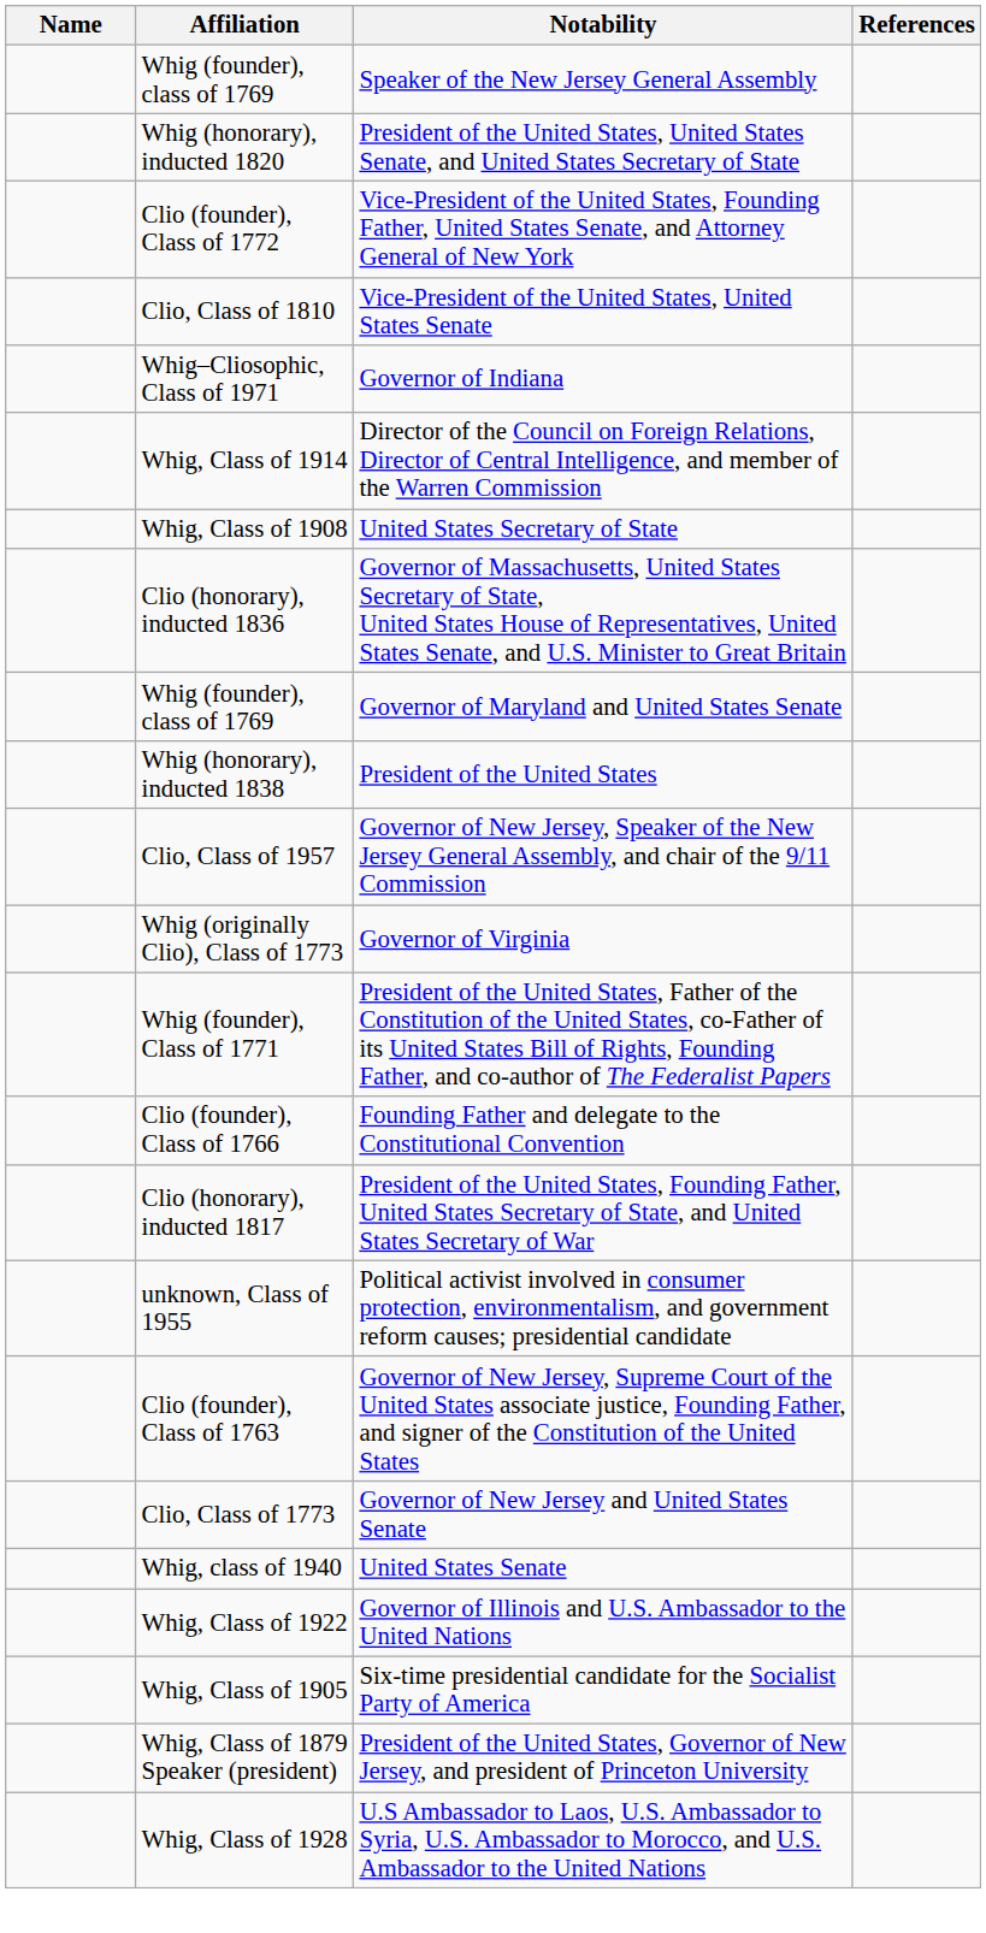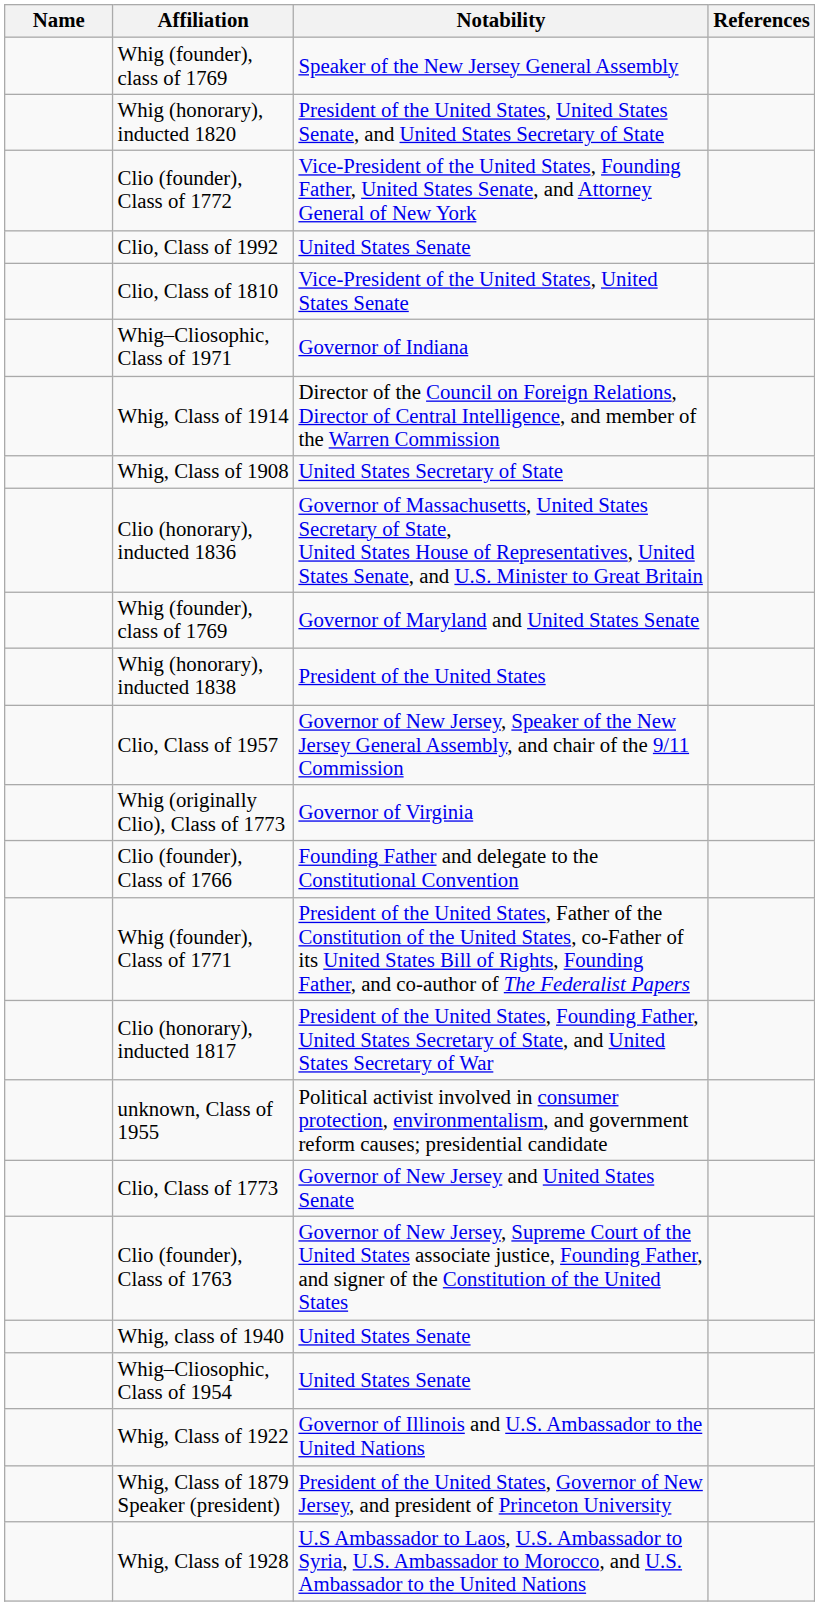 <table class="wikitable sortable" style="width:100%">
 <tr>
 <th width="15%">Name</th>
 <th width="25%">Affiliation</th>
 <th width="60%" class="unsortable">Notability</th>
 <th>References</th>
 </tr>
 <tr>
 <td></td>
 <td>Whig (founder), class of 1769</td>
 <td><a href='#'>Speaker of the New Jersey General Assembly</a></td>
 <td></td>
 </tr>
 <tr>
 <td></td>
 <td>Whig (honorary), inducted 1820 </td>
 <td><a href='#'>President of the United States</a>, <a href='#'>United States Senate</a>, and <a href='#'>United States Secretary of State</a></td>
 <td></td>
 </tr>
 <tr>
 <td></td>
 <td>Clio (founder), Class of 1772</td>
 <td><a href='#'>Vice-President of the United States</a>, <a href='#'>Founding Father</a>, <a href='#'>United States Senate</a>, and <a href='#'>Attorney General of New York</a></td>
+<td></td>
+</tr>
+<tr>
+<td></td>
+<td>Clio, Class of 1992</td>
+<td><a href='#'>United States Senate</a></td>
 <td></td>
 </tr>
 <tr>
 <td></td>
 <td>Clio, Class of 1810 </td>
 <td><a href='#'>Vice-President of the United States</a>, <a href='#'>United States Senate</a></td>
 <td></td>
 </tr>
 <tr>
 <td></td>
 <td>Whig–Cliosophic, Class of 1971</td>
 <td><a href='#'>Governor of Indiana</a></td>
 <td></td>
 </tr>
 <tr>
 <td></td>
 <td>Whig, Class of 1914</td>
 <td>Director of the <a href='#'>Council on Foreign Relations</a>, <a href='#'>Director of Central Intelligence</a>, and member of the <a href='#'>Warren Commission</a></td>
 <td></td>
 </tr>
 <tr>
 <td></td>
 <td>Whig, Class of 1908</td>
 <td><a href='#'>United States Secretary of State</a></td>
 <td></td>
 </tr>
 <tr>
 <td></td>
 <td>Clio (honorary), inducted 1836</td>
 <td><a href='#'>Governor of Massachusetts</a>, <a href='#'>United States Secretary of State</a>,<br><a href='#'>United States House of Representatives</a>, <a href='#'>United States Senate</a>, and <a href='#'>U.S. Minister to Great Britain</a></td>
 <td></td>
 </tr>
 <tr>
 <td></td>
 <td>Whig (founder), class of 1769</td>
 <td><a href='#'>Governor of Maryland</a> and <a href='#'>United States Senate</a></td>
 <td></td>
 </tr>
 <tr>
 <td></td>
 <td>Whig (honorary), inducted 1838</td>
 <td><a href='#'>President of the United States</a></td>
 <td></td>
 </tr>
 <tr>
 <td></td>
 <td>Clio, Class of 1957</td>
 <td><a href='#'>Governor of New Jersey</a>, <a href='#'>Speaker of the New Jersey General Assembly</a>, and chair of the <a href='#'>9/11 Commission</a></td>
 <td></td>
 </tr>
 <tr>
 <td></td>
 <td>Whig (originally Clio), Class of 1773</td>
 <td><a href='#'>Governor of Virginia</a></td>
 <td></td>
 </tr>
 <tr>
 <td></td>
-<td>Whig (founder), Class of 1771</td>
-<td><a href='#'>President of the United States</a>, Father of the <a href='#'>Constitution of the United States</a>, co-Father of its <a href='#'>United States Bill of Rights</a>, <a href='#'>Founding Father</a>, and co-author of <em><a href='#'>The Federalist Papers</a></em></td>
+<td>Clio (founder), Class of 1766</td>
+<td><a href='#'>Founding Father</a> and delegate to the <a href='#'>Constitutional Convention</a></td>
 <td></td>
 </tr>
 <tr>
 <td></td>
-<td>Clio (founder), Class of 1766</td>
-<td><a href='#'>Founding Father</a> and delegate to the <a href='#'>Constitutional Convention</a></td>
+<td>Whig (founder), Class of 1771</td>
+<td><a href='#'>President of the United States</a>, Father of the <a href='#'>Constitution of the United States</a>, co-Father of its <a href='#'>United States Bill of Rights</a>, <a href='#'>Founding Father</a>, and co-author of <em><a href='#'>The Federalist Papers</a></em></td>
 <td></td>
 </tr>
 <tr>
 <td></td>
 <td>Clio (honorary), inducted 1817</td>
 <td><a href='#'>President of the United States</a>, <a href='#'>Founding Father</a>, <a href='#'>United States Secretary of State</a>, and <a href='#'>United States Secretary of War</a></td>
 <td></td>
 </tr>
 <tr>
 <td></td>
 <td>unknown, Class of 1955</td>
 <td>Political activist involved in <a href='#'>consumer protection</a>, <a href='#'>environmentalism</a>, and government reform causes; presidential candidate</td>
 <td></td>
 </tr>
 <tr>
 <td></td>
-<td>Clio (founder), Class of 1763</td>
-<td><a href='#'>Governor of New Jersey</a>, <a href='#'>Supreme Court of the United States</a> associate justice, <a href='#'>Founding Father</a>, and signer of the <a href='#'>Constitution of the United States</a></td>
+<td>Clio, Class of 1773 </td>
+<td><a href='#'>Governor of New Jersey</a> and <a href='#'>United States Senate</a></td>
 <td></td>
 </tr>
 <tr>
 <td></td>
-<td>Clio, Class of 1773 </td>
-<td><a href='#'>Governor of New Jersey</a> and <a href='#'>United States Senate</a></td>
+<td>Clio (founder), Class of 1763</td>
+<td><a href='#'>Governor of New Jersey</a>, <a href='#'>Supreme Court of the United States</a> associate justice, <a href='#'>Founding Father</a>, and signer of the <a href='#'>Constitution of the United States</a></td>
 <td></td>
 </tr>
 <tr>
 <td></td>
 <td>Whig, class of 1940</td>
 <td><a href='#'>United States Senate</a></td>
 <td></td>
 </tr>
 <tr>
 <td></td>
-<td>Whig, Class of 1922</td>
-<td><a href='#'>Governor of Illinois</a> and <a href='#'>U.S. Ambassador to the United Nations</a></td>
+<td>Whig–Cliosophic, Class of 1954</td>
+<td><a href='#'>United States Senate</a></td>
 <td></td>
 </tr>
 <tr>
 <td></td>
-<td>Whig, Class of 1905</td>
-<td>Six-time presidential candidate for the <a href='#'>Socialist Party of America</a></td>
+<td>Whig, Class of 1922</td>
+<td><a href='#'>Governor of Illinois</a> and <a href='#'>U.S. Ambassador to the United Nations</a></td>
 <td></td>
 </tr>
 <tr>
 <td></td>
 <td>Whig, Class of 1879  Speaker (president)</td>
 <td><a href='#'>President of the United States</a>, <a href='#'>Governor of New Jersey</a>, and president of <a href='#'>Princeton University</a></td>
 <td></td>
 </tr>
 <tr>
 <td></td>
 <td>Whig, Class of 1928 </td>
 <td><a href='#'>U.S  Ambassador to Laos</a>, <a href='#'>U.S. Ambassador to Syria</a>, <a href='#'>U.S. Ambassador to Morocco</a>, and <a href='#'>U.S. Ambassador to the United Nations</a></td>
 <td></td>
 </tr>
 </table>
